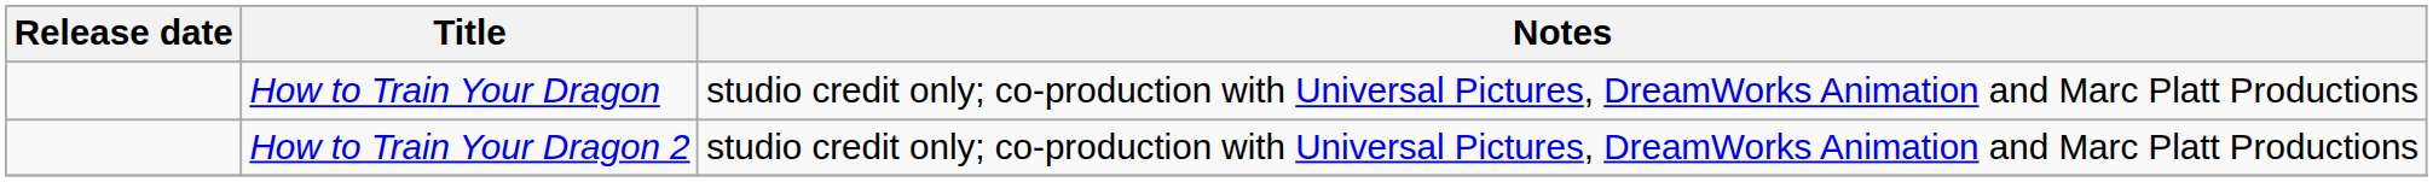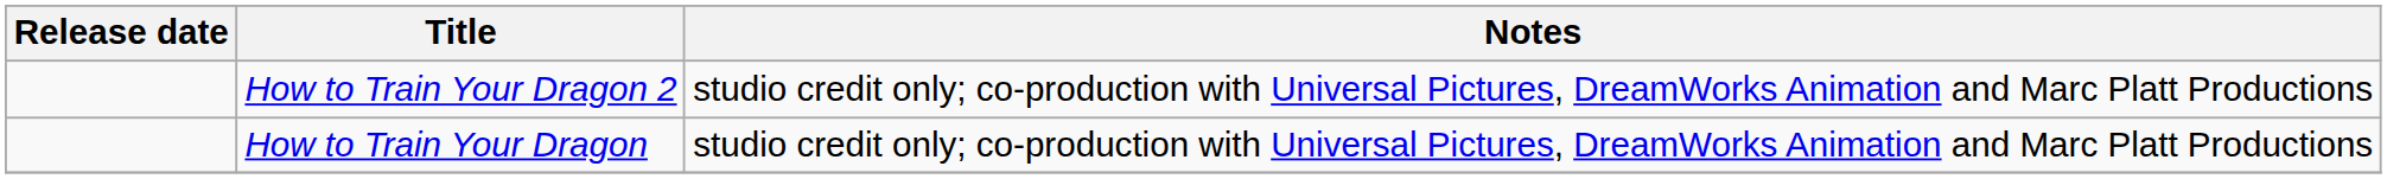 <table class="wikitable sortable">
 <tr>
 <th>Release date</th>
 <th>Title</th>
 <th>Notes</th>
 </tr>
 <tr>
 <td></td>
-<td><em><a href='#'>How to Train Your Dragon</a></em></td>
+<td><em><a href='#'>How to Train Your Dragon 2</a></em></td>
 <td>studio credit only; co-production with <a href='#'>Universal Pictures</a>, <a href='#'>DreamWorks Animation</a> and Marc Platt Productions</td>
 </tr>
 <tr>
 <td></td>
-<td><em><a href='#'>How to Train Your Dragon 2</a></em></td>
+<td><em><a href='#'>How to Train Your Dragon</a></em></td>
 <td>studio credit only; co-production with <a href='#'>Universal Pictures</a>, <a href='#'>DreamWorks Animation</a> and Marc Platt Productions</td>
 </tr>
 <tr>
 </tr>
 </table>
